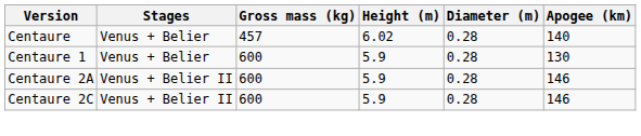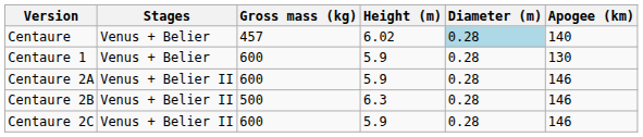 <table class="wikitable sortable">
 <tr>
 <th>Version</th>
 <th>Stages</th>
 <th>Gross mass (kg)</th>
 <th>Height (m)</th>
 <th>Diameter (m)</th>
 <th>Apogee (km)</th>
 </tr>
 <tr>
 <td>Centaure</td>
 <td>Venus + Belier</td>
 <td>457</td>
 <td>6.02</td>
-<td>0.28</td>
+<td style="background: lightblue;">0.28</td>
 <td>140</td>
 </tr>
 <tr>
 <td>Centaure 1</td>
 <td>Venus + Belier</td>
 <td>600</td>
 <td>5.9</td>
 <td>0.28</td>
 <td>130</td>
 </tr>
 <tr>
 <td>Centaure 2A</td>
 <td>Venus +  Belier II</td>
 <td>600</td>
 <td>5.9</td>
 <td>0.28</td>
 <td>146</td>
 </tr>
 <tr>
+<td>Centaure 2B</td>
+<td>Venus +  Belier II</td>
+<td>500</td>
+<td>6.3</td>
+<td>0.28</td>
+<td>146</td>
+</tr>
+<tr>
 <td>Centaure 2C</td>
 <td>Venus +  Belier II</td>
 <td>600</td>
 <td>5.9</td>
 <td>0.28</td>
 <td>146</td>
 </tr>
 </table>
